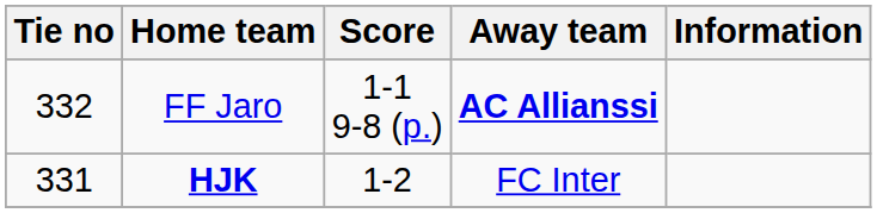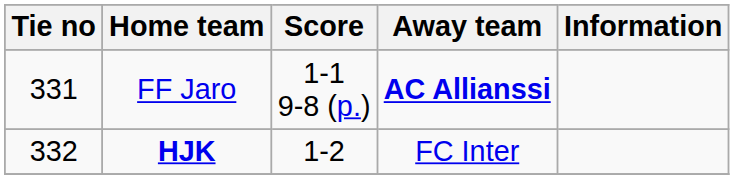 <table class="wikitable" style="text-align:center">
 <tr>
 <th style= width="40px">Tie no</th>
 <th style= width="150px">Home team</th>
 <th style= width="60px">Score</th>
 <th style= width="150px">Away team</th>
 <th style= width="30px">Information</th>
 </tr>
 <tr>
-<td>332</td>
+<td>331</td>
 <td><a href='#'>FF Jaro</a></td>
 <td>1-1<br> 9-8 (<a href='#'>p.</a>)</td>
 <td><strong><a href='#'>AC Allianssi</a></strong></td>
 <td></td>
 </tr>
 <tr>
-<td>331</td>
+<td>332</td>
 <td><strong><a href='#'>HJK</a></strong></td>
 <td>1-2</td>
 <td><a href='#'>FC Inter</a></td>
 <td></td>
 </tr>
 <tr>
 </tr>
 </table>
